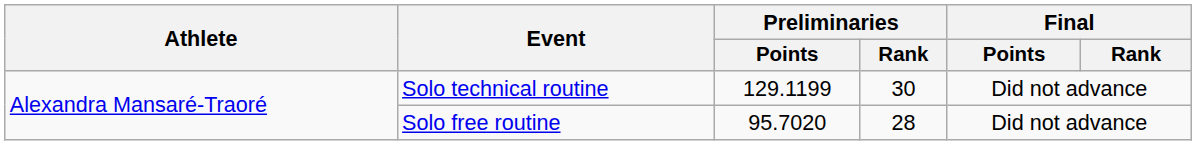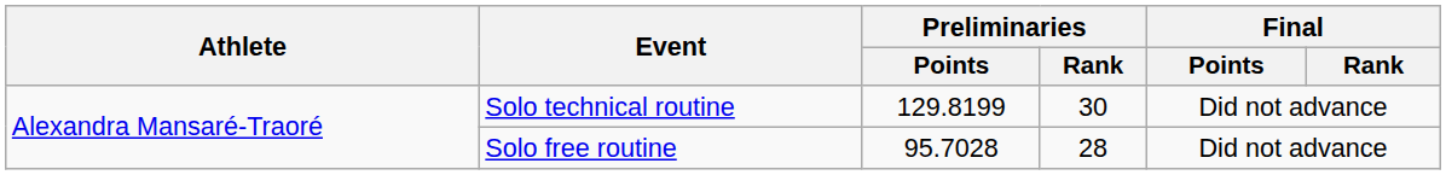 <table class="wikitable" style="text-align:center; font-size:90%; width:50%;">
 <tr>
 <th rowspan="2">Athlete</th>
 <th rowspan="2">Event</th>
 <th colspan="2">Preliminaries</th>
 <th colspan="2">Final</th>
 </tr>
 <tr style="font-size:95%">
 <th>Points</th>
 <th>Rank</th>
 <th>Points</th>
 <th>Rank</th>
 </tr>
 <tr>
 <td align=left rowspan=2><a href='#'>Alexandra Mansaré-Traoré</a></td>
 <td align=left><a href='#'>Solo  technical routine</a></td>
-<td>129.1199</td>
+<td>129.8199</td>
 <td>30</td>
 <td colspan=2>Did not advance</td>
 </tr>
 <tr>
 <td align=left><a href='#'>Solo  free routine</a></td>
-<td>95.7020</td>
+<td>95.7028</td>
 <td>28</td>
 <td colspan=2>Did not advance</td>
 </tr>
 </table>
